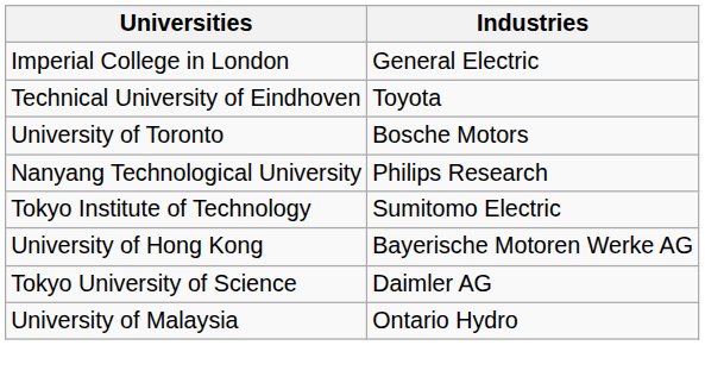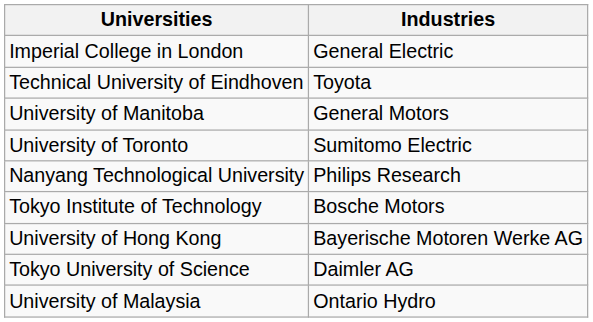 <table class="wikitable mw-collapsible">
 <tr>
 <th>Universities</th>
 <th>Industries</th>
 </tr>
 <tr>
 <td>Imperial College in London</td>
 <td>General Electric</td>
 </tr>
 <tr>
 <td>Technical University of Eindhoven</td>
 <td>Toyota</td>
 </tr>
 <tr>
+<td>University of Manitoba</td>
+<td>General Motors</td>
+</tr>
+<tr>
 <td>University of Toronto</td>
-<td>Bosche Motors</td>
+<td>Sumitomo Electric</td>
 </tr>
 <tr>
 <td>Nanyang Technological University</td>
 <td>Philips Research</td>
 </tr>
 <tr>
 <td>Tokyo Institute of Technology</td>
-<td>Sumitomo Electric</td>
+<td>Bosche Motors</td>
 </tr>
 <tr>
 <td>University of Hong Kong</td>
 <td>Bayerische Motoren Werke AG</td>
 </tr>
 <tr>
 <td>Tokyo University of Science</td>
 <td>Daimler AG</td>
 </tr>
 <tr>
 <td>University of Malaysia</td>
 <td>Ontario Hydro</td>
 </tr>
 </table>
